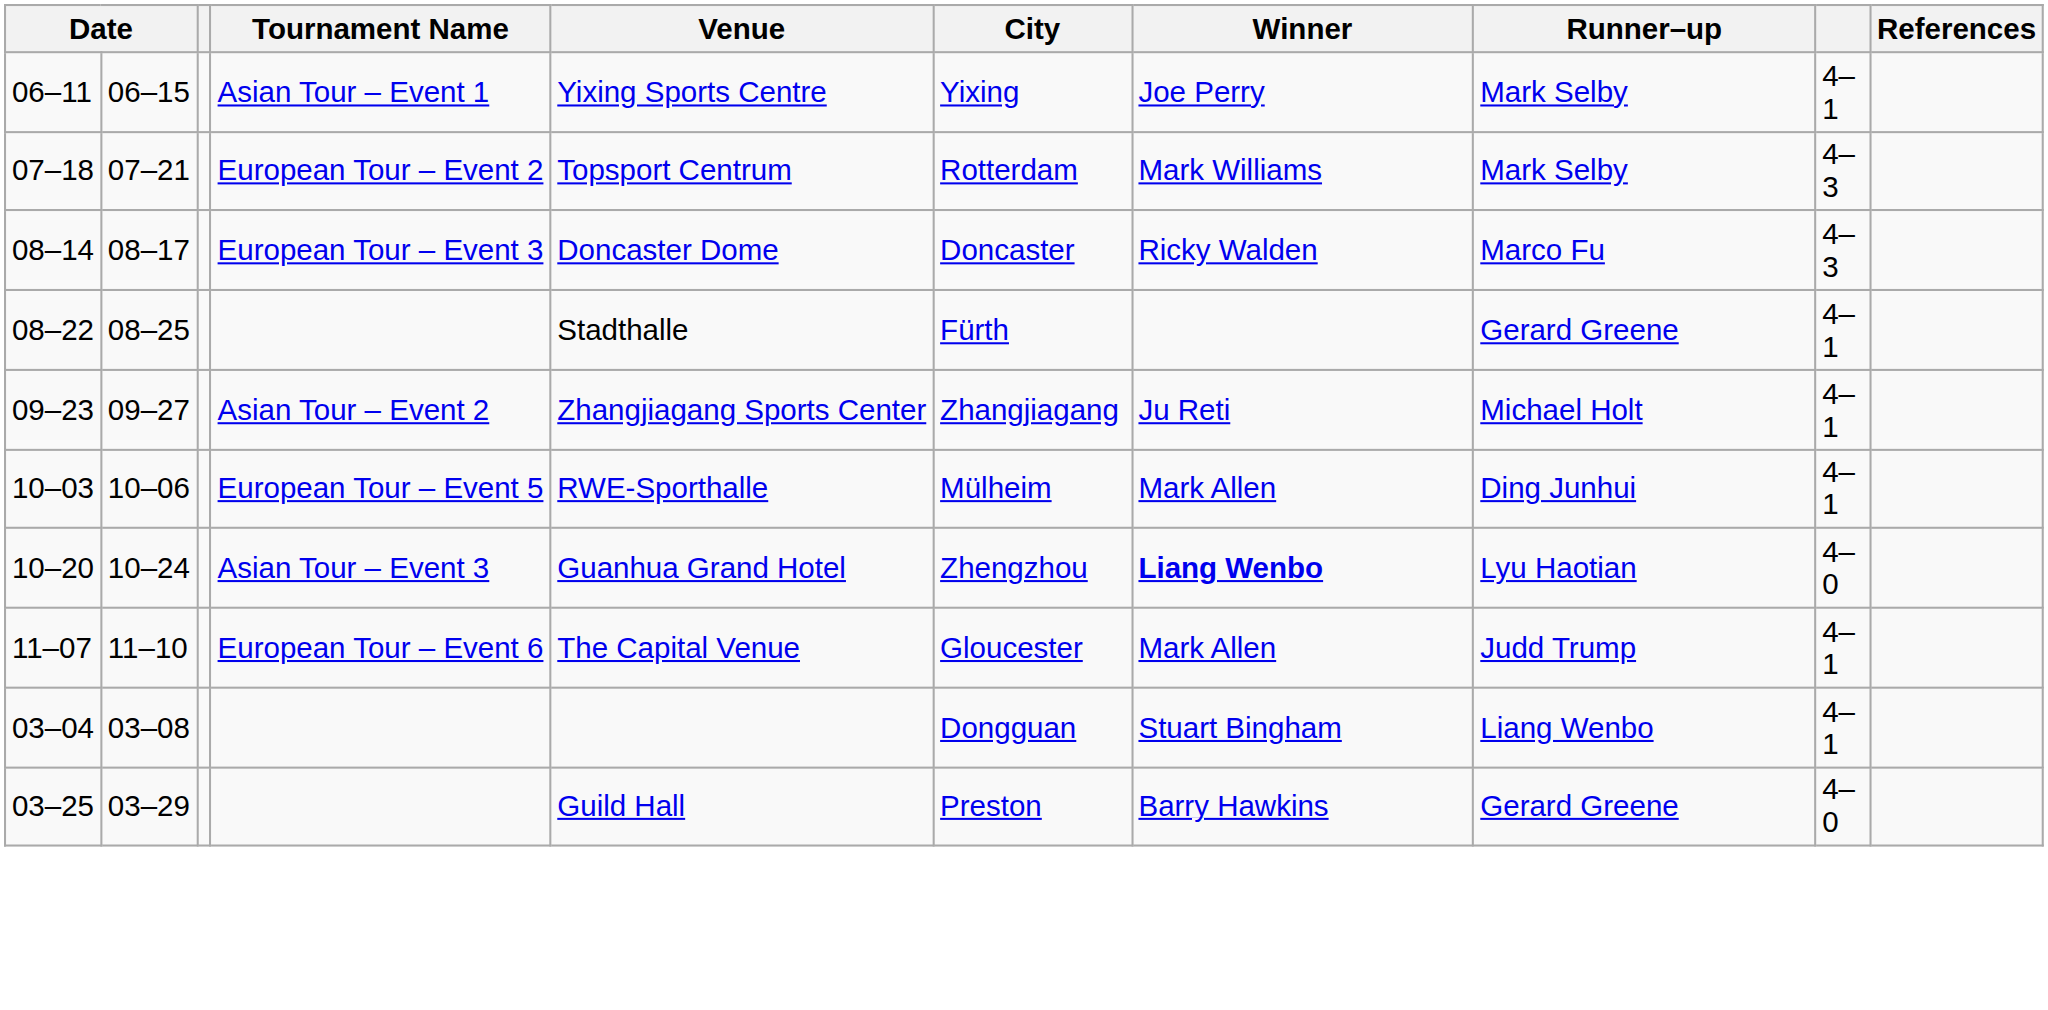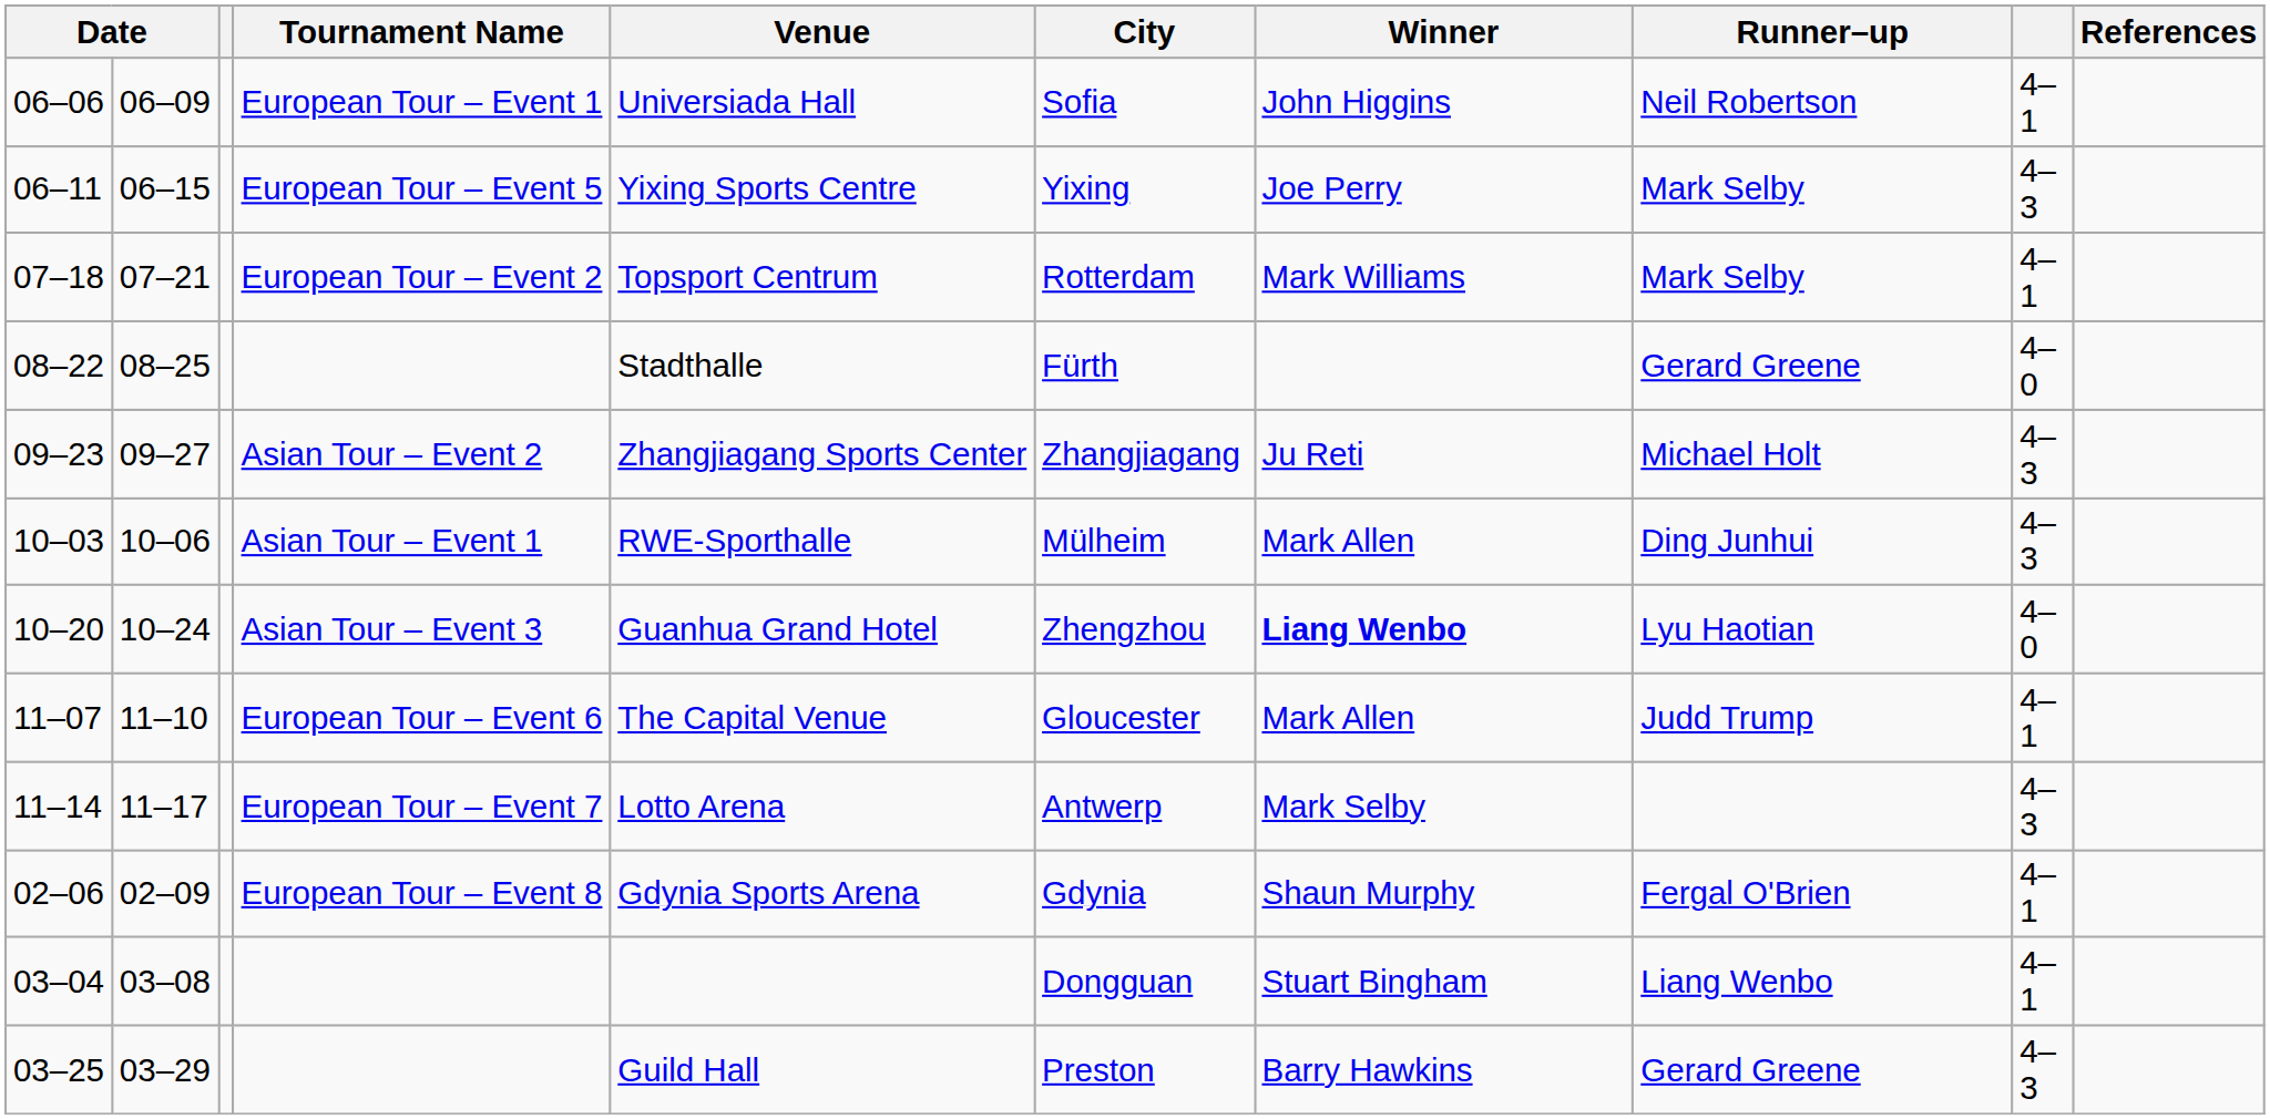 <table class="wikitable" style="font-size: 90%">
 <tr>
 <th colspan="2" width=40>Date</th>
 <th></th>
 <th rowwidth=235>Tournament Name</th>
 <th width=180>Venue</th>
 <th width=90>City</th>
 <th width=160>Winner</th>
 <th width=160>Runner–up</th>
 <th width=20></th>
 <th width=20>References</th>
 </tr>
 <tr>
+<td>06–06</td>
+<td>06–09</td>
+<td></td>
+<td><a href='#'>European Tour – Event 1</a></td>
+<td><a href='#'>Universiada Hall</a></td>
+<td><a href='#'>Sofia</a></td>
+<td> <a href='#'>John Higgins</a></td>
+<td> <a href='#'>Neil Robertson</a></td>
+<td>4–1</td>
+<td></td>
+</tr>
+<tr>
 <td>06–11</td>
 <td>06–15</td>
 <td></td>
-<td><a href='#'>Asian Tour – Event 1</a></td>
+<td><a href='#'>European Tour – Event 5</a></td>
 <td><a href='#'>Yixing Sports Centre</a></td>
 <td><a href='#'>Yixing</a></td>
 <td> <a href='#'>Joe Perry</a></td>
 <td> <a href='#'>Mark Selby</a></td>
-<td>4–1</td>
+<td>4–3</td>
 <td></td>
 </tr>
 <tr>
 <td>07–18</td>
 <td>07–21</td>
 <td></td>
 <td><a href='#'>European Tour – Event 2</a></td>
 <td><a href='#'>Topsport Centrum</a></td>
 <td><a href='#'>Rotterdam</a></td>
 <td> <a href='#'>Mark Williams</a></td>
 <td> <a href='#'>Mark Selby</a></td>
-<td>4–3</td>
-<td></td>
-</tr>
-<tr>
-<td>08–14</td>
-<td>08–17</td>
-<td></td>
-<td><a href='#'>European Tour – Event 3</a></td>
-<td><a href='#'>Doncaster Dome</a></td>
-<td><a href='#'>Doncaster</a></td>
-<td> <a href='#'>Ricky Walden</a></td>
-<td> <a href='#'>Marco Fu</a></td>
-<td>4–3</td>
+<td>4–1</td>
 <td></td>
 </tr>
 <tr>
 <td>08–22</td>
 <td>08–25</td>
 <td></td>
 <td></td>
 <td>Stadthalle</td>
 <td><a href='#'>Fürth</a></td>
 <td></td>
 <td> <a href='#'>Gerard Greene</a></td>
-<td>4–1</td>
+<td>4–0</td>
 <td></td>
 </tr>
 <tr>
 <td>09–23</td>
 <td>09–27</td>
 <td></td>
 <td><a href='#'>Asian Tour – Event 2</a></td>
 <td><a href='#'>Zhangjiagang Sports Center</a></td>
 <td><a href='#'>Zhangjiagang</a></td>
 <td> <a href='#'>Ju Reti</a></td>
 <td> <a href='#'>Michael Holt</a></td>
-<td>4–1</td>
+<td>4–3</td>
 <td></td>
 </tr>
 <tr>
 <td>10–03</td>
 <td>10–06</td>
 <td></td>
-<td><a href='#'>European Tour – Event 5</a></td>
+<td><a href='#'>Asian Tour – Event 1</a></td>
 <td><a href='#'>RWE-Sporthalle</a></td>
 <td><a href='#'>Mülheim</a></td>
 <td> <a href='#'>Mark Allen</a></td>
 <td> <a href='#'>Ding Junhui</a></td>
-<td>4–1</td>
+<td>4–3</td>
 <td></td>
 </tr>
 <tr>
 <td>10–20</td>
 <td>10–24</td>
 <td></td>
 <td><a href='#'>Asian Tour – Event 3</a></td>
 <td><a href='#'>Guanhua Grand Hotel</a></td>
 <td><a href='#'>Zhengzhou</a></td>
 <td><strong> <a href='#'>Liang Wenbo</a></strong></td>
 <td> <a href='#'>Lyu Haotian</a></td>
 <td>4–0</td>
 <td></td>
 </tr>
 <tr>
 <td>11–07</td>
 <td>11–10</td>
 <td></td>
 <td><a href='#'>European Tour – Event 6</a></td>
 <td><a href='#'>The Capital Venue</a></td>
 <td><a href='#'>Gloucester</a></td>
 <td> <a href='#'>Mark Allen</a></td>
 <td> <a href='#'>Judd Trump</a></td>
 <td>4–1</td>
 <td></td>
 </tr>
 <tr>
+<td>11–14</td>
+<td>11–17</td>
+<td></td>
+<td><a href='#'>European Tour – Event 7</a></td>
+<td><a href='#'>Lotto Arena</a></td>
+<td><a href='#'>Antwerp</a></td>
+<td> <a href='#'>Mark Selby</a></td>
+<td></td>
+<td>4–3</td>
+<td></td>
+</tr>
+<tr>
+<td>02–06</td>
+<td>02–09</td>
+<td></td>
+<td><a href='#'>European Tour – Event 8</a></td>
+<td><a href='#'>Gdynia Sports Arena</a></td>
+<td><a href='#'>Gdynia</a></td>
+<td> <a href='#'>Shaun Murphy</a></td>
+<td> <a href='#'>Fergal O'Brien</a></td>
+<td>4–1</td>
+<td></td>
+</tr>
+<tr>
 <td>03–04</td>
 <td>03–08</td>
 <td></td>
 <td></td>
 <td></td>
 <td><a href='#'>Dongguan</a></td>
 <td> <a href='#'>Stuart Bingham</a></td>
 <td> <a href='#'>Liang Wenbo</a></td>
 <td>4–1</td>
 <td></td>
 </tr>
 <tr>
 <td>03–25</td>
 <td>03–29</td>
 <td></td>
 <td></td>
 <td><a href='#'>Guild Hall</a></td>
 <td><a href='#'>Preston</a></td>
 <td> <a href='#'>Barry Hawkins</a></td>
 <td> <a href='#'>Gerard Greene</a></td>
-<td>4–0</td>
+<td>4–3</td>
 <td></td>
 </tr>
 </table>
